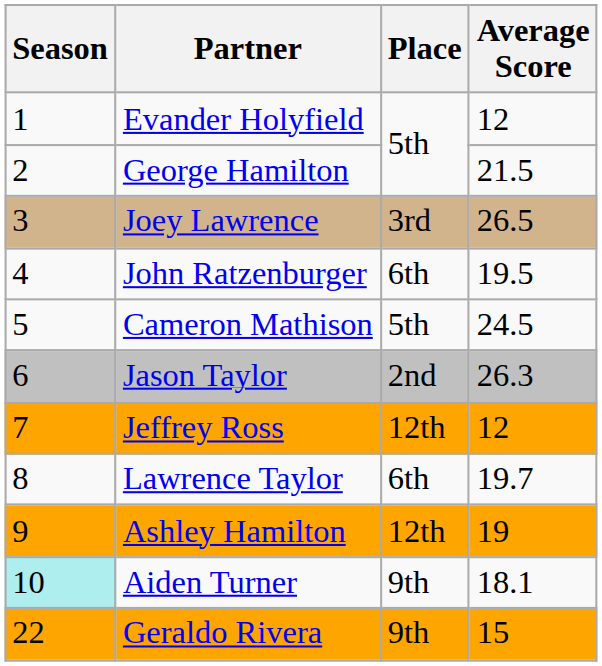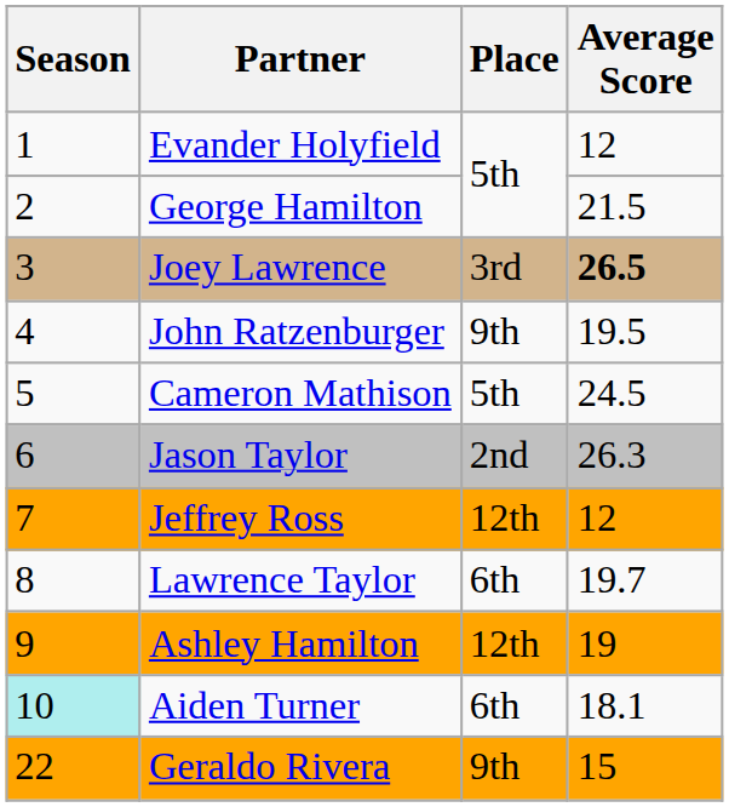 <table class="wikitable sortable" style="margin:auto;">
 <tr>
 <th>Season</th>
 <th>Partner</th>
 <th>Place</th>
 <th>Average <br> Score</th>
 </tr>
 <tr>
 <td>1</td>
 <td><a href='#'>Evander Holyfield</a></td>
 <td rowspan="2">5th</td>
 <td>12</td>
 </tr>
 <tr>
 <td>2</td>
 <td><a href='#'>George Hamilton</a></td>
 <td>21.5</td>
 </tr>
 <tr style="background:tan;">
 <td>3</td>
 <td><a href='#'>Joey Lawrence</a></td>
 <td>3rd</td>
-<td>26.5</td>
+<td><strong>26.5</strong></td>
 </tr>
 <tr>
 <td>4</td>
 <td><a href='#'>John Ratzenburger</a></td>
-<td>6th</td>
+<td>9th</td>
 <td>19.5</td>
 </tr>
 <tr>
 <td>5</td>
 <td><a href='#'>Cameron Mathison</a></td>
 <td>5th</td>
 <td>24.5</td>
 </tr>
 <tr style="background:silver;">
 <td>6</td>
 <td><a href='#'>Jason Taylor</a></td>
 <td>2nd</td>
 <td>26.3</td>
 </tr>
 <tr style="background:orange;">
 <td>7</td>
 <td><a href='#'>Jeffrey Ross</a></td>
 <td>12th</td>
 <td>12</td>
 </tr>
 <tr>
 <td>8</td>
 <td><a href='#'>Lawrence Taylor</a></td>
 <td>6th</td>
 <td>19.7</td>
 </tr>
 <tr style="background:orange;">
 <td>9</td>
 <td><a href='#'>Ashley Hamilton</a></td>
 <td>12th</td>
 <td>19</td>
 </tr>
 <tr>
 <td style="background: paleturquoise;">10</td>
 <td><a href='#'>Aiden Turner</a></td>
-<td>9th</td>
+<td>6th</td>
 <td>18.1</td>
 </tr>
 <tr style="background:orange;">
 <td>22</td>
 <td><a href='#'>Geraldo Rivera</a></td>
 <td>9th</td>
 <td>15</td>
 </tr>
 </table>
